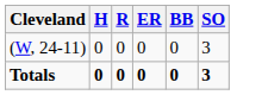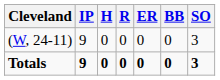 <table class="wikitable sortable">
 <tr>
 <th>Cleveland</th>
+<th><a href='#'>IP</a></th>
 <th><a href='#'>H</a></th>
 <th><a href='#'>R</a></th>
 <th><a href='#'>ER</a></th>
 <th><a href='#'>BB</a></th>
 <th><a href='#'>SO</a></th>
 </tr>
 <tr>
 <td> (<a href='#'>W</a>, 24-11)</td>
+<td>9</td>
 <td>0</td>
 <td>0</td>
 <td>0</td>
 <td>0</td>
 <td>3</td>
 </tr>
 <tr class="sortbottom">
 <td><strong>Totals</strong></td>
+<td><strong>9</strong></td>
 <td><strong>0</strong></td>
 <td><strong>0</strong></td>
 <td><strong>0</strong></td>
 <td><strong>0</strong></td>
 <td><strong>3</strong></td>
 </tr>
 </table>
